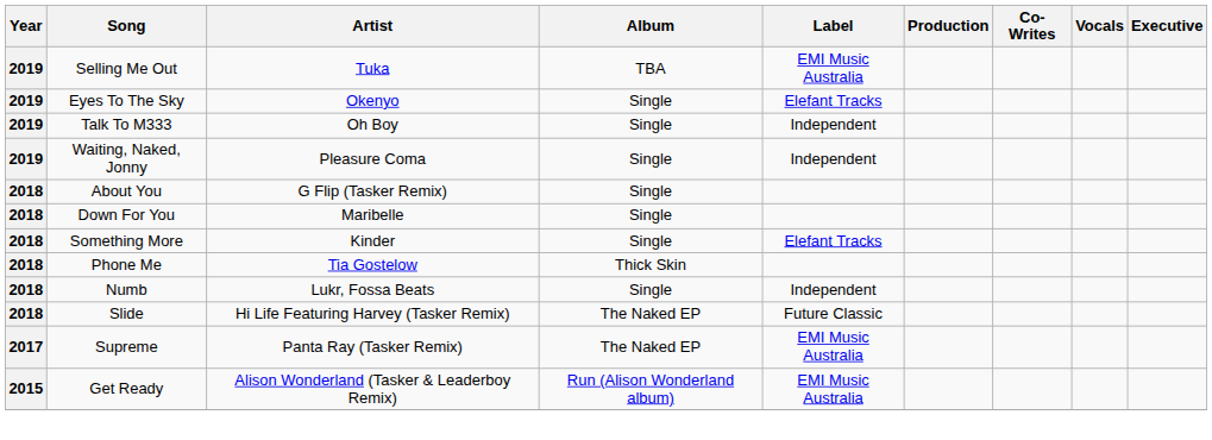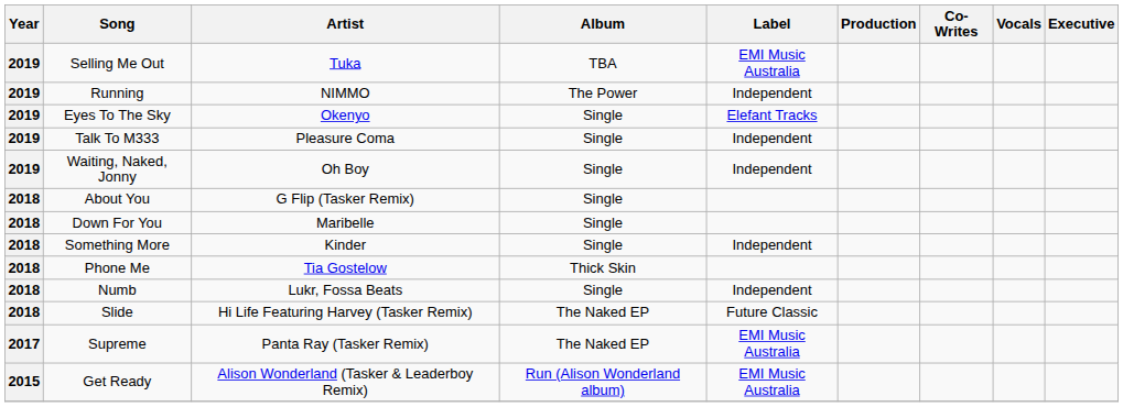 <table class="wikitable plainrowheaders" style="text-align:center;">
 <tr>
 <th scope="col">Year</th>
 <th scope="col">Song</th>
 <th scope="col">Artist</th>
 <th scope="col">Album</th>
 <th scope="col">Label</th>
 <th scope="col">Production</th>
 <th scope="col">Co-Writes</th>
 <th scope="col">Vocals</th>
 <th scope="col">Executive</th>
 </tr>
 <tr>
 <th scope="row">2019</th>
 <td>Selling Me Out </td>
 <td><a href='#'>Tuka</a></td>
 <td>TBA</td>
 <td><a href='#'>EMI Music Australia</a></td>
 <td></td>
 <td></td>
 <td></td>
 <td></td>
 </tr>
 <tr>
 <th scope="row">2019</th>
+<td>Running</td>
+<td>NIMMO</td>
+<td>The Power</td>
+<td>Independent</td>
+<td></td>
+<td></td>
+<td></td>
+<td></td>
+</tr>
+<tr>
+<th scope="row">2019</th>
 <td>Eyes To The Sky </td>
 <td><a href='#'>Okenyo</a></td>
 <td>Single</td>
 <td><a href='#'>Elefant Tracks</a></td>
 <td></td>
 <td></td>
 <td></td>
 <td></td>
 </tr>
 <tr>
 <th scope="row">2019</th>
 <td>Talk To M333</td>
-<td>Oh Boy</td>
+<td>Pleasure Coma</td>
 <td>Single</td>
 <td>Independent</td>
 <td></td>
 <td></td>
 <td></td>
 <td></td>
 </tr>
 <tr>
 <th scope="row">2019</th>
 <td>Waiting, Naked, Jonny</td>
-<td>Pleasure Coma</td>
+<td>Oh Boy</td>
 <td>Single</td>
 <td>Independent</td>
 <td></td>
 <td></td>
 <td></td>
 <td></td>
 </tr>
 <tr>
 <th scope="row">2018</th>
 <td>About You</td>
 <td>G Flip (Tasker Remix)</td>
 <td>Single</td>
 <td></td>
 <td></td>
 <td></td>
 <td></td>
 <td></td>
 </tr>
 <tr>
 <th scope="row">2018</th>
 <td>Down For You</td>
 <td>Maribelle</td>
 <td>Single</td>
 <td></td>
 <td></td>
 <td></td>
 <td></td>
 <td></td>
 </tr>
 <tr>
 <th scope="row">2018</th>
 <td>Something More</td>
 <td>Kinder</td>
 <td>Single</td>
-<td><a href='#'>Elefant Tracks</a></td>
+<td>Independent</td>
 <td></td>
 <td></td>
 <td></td>
 <td></td>
 </tr>
 <tr>
 <th scope="row">2018</th>
 <td>Phone Me</td>
 <td><a href='#'>Tia Gostelow</a></td>
 <td>Thick Skin</td>
 <td></td>
 <td></td>
 <td></td>
 <td></td>
 <td></td>
 </tr>
 <tr>
 <th scope="row">2018</th>
 <td>Numb</td>
 <td>Lukr, Fossa Beats</td>
 <td>Single</td>
 <td>Independent</td>
 <td></td>
 <td></td>
 <td></td>
 <td></td>
 </tr>
 <tr>
 <th scope="row">2018</th>
 <td>Slide</td>
 <td>Hi Life Featuring Harvey (Tasker Remix)</td>
 <td>The Naked EP</td>
 <td>Future Classic</td>
 <td></td>
 <td></td>
 <td></td>
 <td></td>
 </tr>
 <tr>
 <th scope="row">2017</th>
 <td>Supreme</td>
 <td>Panta Ray (Tasker Remix)</td>
 <td>The Naked EP</td>
 <td><a href='#'>EMI Music Australia</a></td>
 <td></td>
 <td></td>
 <td></td>
 <td></td>
 </tr>
 <tr>
 <th scope="row">2015</th>
 <td>Get Ready</td>
 <td><a href='#'>Alison Wonderland</a> (Tasker & Leaderboy Remix)</td>
 <td><a href='#'>Run (Alison Wonderland album)</a></td>
 <td><a href='#'>EMI Music Australia</a></td>
 <td></td>
 <td></td>
 <td></td>
 <td></td>
 </tr>
 <tr>
 </tr>
 </table>
